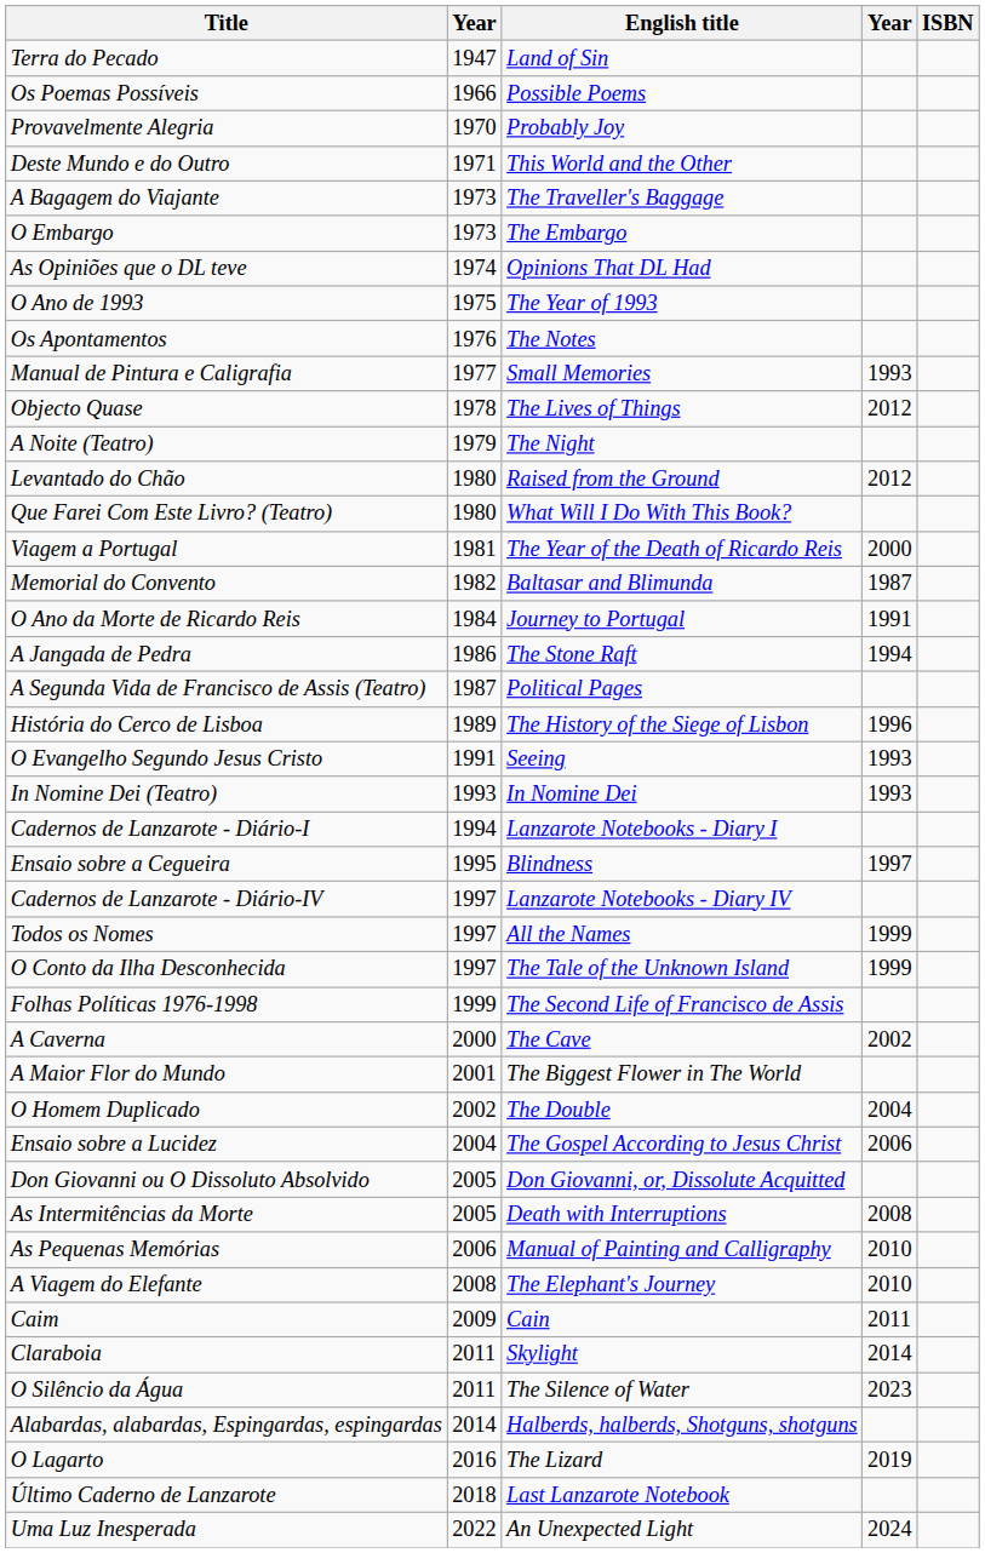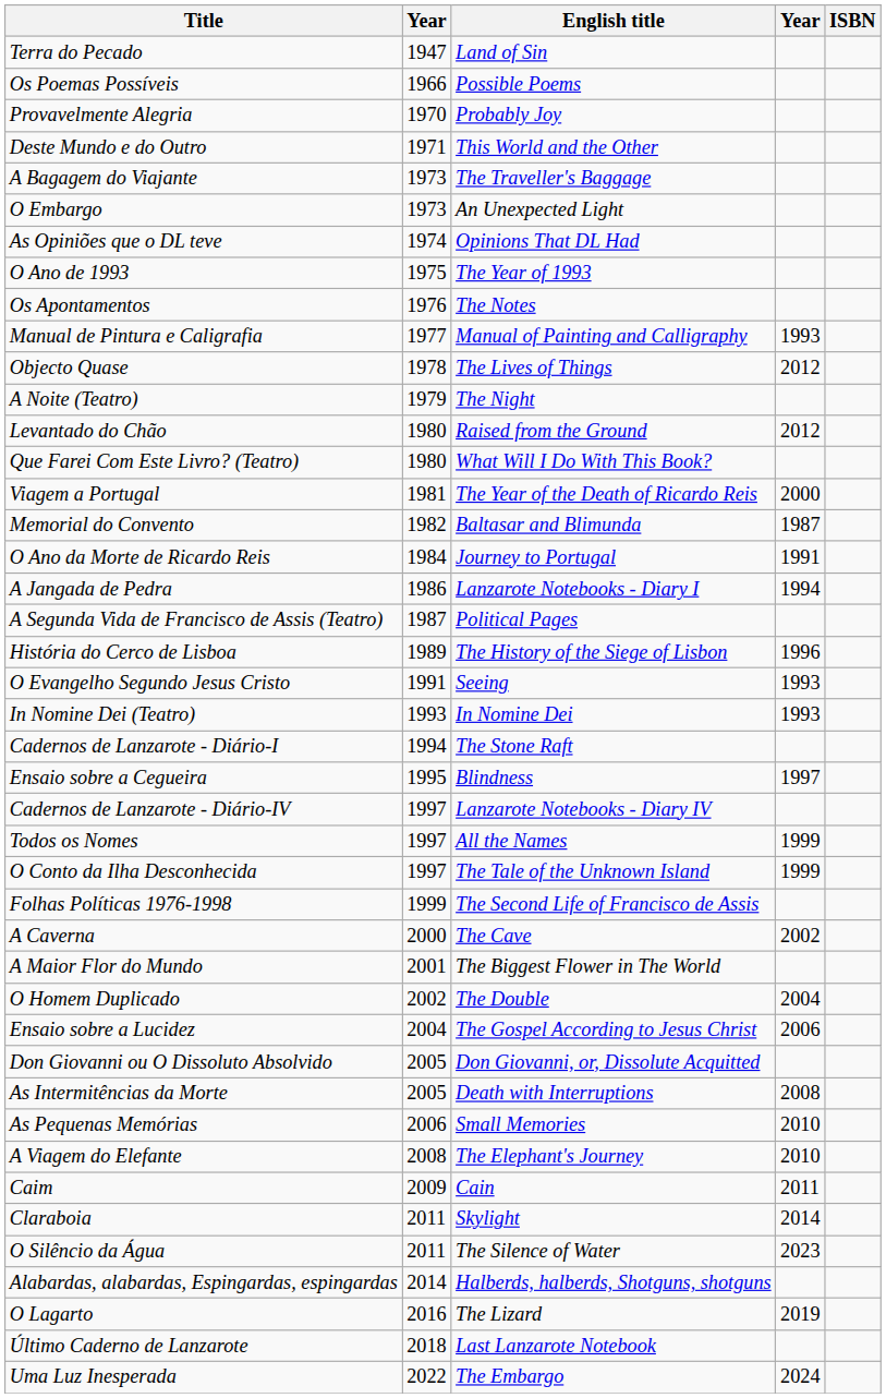 <table class="wikitable">
 <tr>
 <th>Title</th>
 <th>Year</th>
 <th>English title</th>
 <th>Year</th>
 <th>ISBN</th>
 </tr>
 <tr>
 <td><em>Terra do Pecado</em></td>
 <td>1947</td>
 <td><em><a href='#'>Land of Sin</a></em></td>
 <td></td>
 <td></td>
 </tr>
 <tr>
 <td><em>Os Poemas Possíveis</em></td>
 <td>1966</td>
 <td><em><a href='#'>Possible Poems</a></em></td>
 <td></td>
 <td></td>
 </tr>
 <tr>
 <td><em>Provavelmente Alegria</em></td>
 <td>1970</td>
 <td><em><a href='#'>Probably Joy</a></em></td>
 <td></td>
 <td></td>
 </tr>
 <tr>
 <td><em>Deste Mundo e do Outro</em></td>
 <td>1971</td>
 <td><em><a href='#'>This World and the Other</a></em></td>
 <td></td>
 <td></td>
 </tr>
 <tr>
 <td><em>A Bagagem do Viajante</em></td>
 <td>1973</td>
 <td><em><a href='#'>The Traveller's Baggage</a></em></td>
 <td></td>
 <td></td>
 </tr>
 <tr>
 <td><em>O Embargo</em></td>
 <td>1973</td>
-<td><em><a href='#'>The Embargo</a></em></td>
+<td><em>An Unexpected Light</em></td>
 <td></td>
 <td></td>
 </tr>
 <tr>
 <td><em>As Opiniões que o DL teve</em></td>
 <td>1974</td>
 <td><em><a href='#'>Opinions That DL Had</a></em></td>
 <td></td>
 <td></td>
 </tr>
 <tr>
 <td><em>O Ano de 1993</em></td>
 <td>1975</td>
 <td><em><a href='#'>The Year of 1993</a></em></td>
 <td></td>
 <td></td>
 </tr>
 <tr>
 <td><em>Os Apontamentos</em></td>
 <td>1976</td>
 <td><em><a href='#'>The Notes</a></em></td>
 <td></td>
 <td></td>
 </tr>
 <tr>
 <td><em>Manual de Pintura e Caligrafia</em></td>
 <td>1977</td>
-<td><em><a href='#'>Small Memories</a></em></td>
+<td><em><a href='#'>Manual of Painting and Calligraphy</a></em></td>
 <td>1993</td>
 <td></td>
 </tr>
 <tr>
 <td><em>Objecto Quase</em></td>
 <td>1978</td>
 <td><em><a href='#'>The Lives of Things</a></em></td>
 <td>2012</td>
 <td></td>
 </tr>
 <tr>
 <td><em>A Noite (Teatro)</em></td>
 <td>1979</td>
 <td><em><a href='#'>The Night</a></em></td>
 <td></td>
 <td></td>
 </tr>
 <tr>
 <td><em>Levantado do Chão</em></td>
 <td>1980</td>
 <td><em><a href='#'>Raised from the Ground</a></em></td>
 <td>2012</td>
 <td></td>
 </tr>
 <tr>
 <td><em>Que Farei Com Este Livro? (Teatro)</em></td>
 <td>1980</td>
 <td><em><a href='#'>What Will I Do With This Book?</a></em></td>
 <td></td>
 <td></td>
 </tr>
 <tr>
 <td><em>Viagem a Portugal</em></td>
 <td>1981</td>
 <td><em><a href='#'>The Year of the Death of Ricardo Reis</a></em></td>
 <td>2000</td>
 <td></td>
 </tr>
 <tr>
 <td><em>Memorial do Convento</em></td>
 <td>1982</td>
 <td><em><a href='#'>Baltasar and Blimunda</a></em></td>
 <td>1987</td>
 <td></td>
 </tr>
 <tr>
 <td><em>O Ano da Morte de Ricardo Reis</em></td>
 <td>1984</td>
 <td><em><a href='#'>Journey to Portugal</a></em></td>
 <td>1991</td>
 <td></td>
 </tr>
 <tr>
 <td><em>A Jangada de Pedra</em></td>
 <td>1986</td>
-<td><em><a href='#'>The Stone Raft</a></em></td>
+<td><em><a href='#'>Lanzarote Notebooks - Diary I</a></em></td>
 <td>1994</td>
 <td></td>
 </tr>
 <tr>
 <td><em>A Segunda Vida de Francisco de Assis (Teatro)</em></td>
 <td>1987</td>
 <td><em><a href='#'>Political Pages</a></em></td>
 <td></td>
 <td></td>
 </tr>
 <tr>
 <td><em>História do Cerco de Lisboa</em></td>
 <td>1989</td>
 <td><em><a href='#'>The History of the Siege of Lisbon</a></em></td>
 <td>1996</td>
 <td></td>
 </tr>
 <tr>
 <td><em>O Evangelho Segundo Jesus Cristo</em></td>
 <td>1991</td>
 <td><em><a href='#'>Seeing</a></em></td>
 <td>1993</td>
 <td></td>
 </tr>
 <tr>
 <td><em>In Nomine Dei (Teatro)</em></td>
 <td>1993</td>
 <td><em><a href='#'>In Nomine Dei</a></em></td>
 <td>1993</td>
 <td></td>
 </tr>
 <tr>
 <td><em>Cadernos de Lanzarote - Diário-I</em></td>
 <td>1994</td>
-<td><em><a href='#'>Lanzarote Notebooks - Diary I</a></em></td>
+<td><em><a href='#'>The Stone Raft</a></em></td>
 <td></td>
 <td></td>
 </tr>
 <tr>
 <td><em>Ensaio sobre a Cegueira</em></td>
 <td>1995</td>
 <td><em><a href='#'>Blindness</a></em></td>
 <td>1997</td>
 <td></td>
 </tr>
 <tr>
 <td><em>Cadernos de Lanzarote - Diário-IV</em></td>
 <td>1997</td>
 <td><em><a href='#'>Lanzarote Notebooks - Diary IV</a></em></td>
 <td></td>
 <td></td>
 </tr>
 <tr>
 <td><em>Todos os Nomes</em></td>
 <td>1997</td>
 <td><em><a href='#'>All the Names</a></em></td>
 <td>1999</td>
 <td></td>
 </tr>
 <tr>
 <td><em>O Conto da Ilha Desconhecida</em></td>
 <td>1997</td>
 <td><em><a href='#'>The Tale of the Unknown Island</a></em></td>
 <td>1999</td>
 <td></td>
 </tr>
 <tr>
 <td><em>Folhas Políticas 1976-1998</em></td>
 <td>1999</td>
 <td><em><a href='#'>The Second Life of Francisco de Assis</a></em></td>
 <td></td>
 <td></td>
 </tr>
 <tr>
 <td><em>A Caverna</em></td>
 <td>2000</td>
 <td><em><a href='#'>The Cave</a></em></td>
 <td>2002</td>
 <td></td>
 </tr>
 <tr>
 <td><em>A Maior Flor do Mundo</em></td>
 <td>2001</td>
 <td><em>The Biggest Flower in The World</em></td>
 <td></td>
 <td></td>
 </tr>
 <tr>
 <td><em>O Homem Duplicado</em></td>
 <td>2002</td>
 <td><em><a href='#'>The Double</a></em></td>
 <td>2004</td>
 <td></td>
 </tr>
 <tr>
 <td><em>Ensaio sobre a Lucidez</em></td>
 <td>2004</td>
 <td><em><a href='#'>The Gospel According to Jesus Christ</a></em></td>
 <td>2006</td>
 <td></td>
 </tr>
 <tr>
 <td><em>Don Giovanni ou O Dissoluto Absolvido</em></td>
 <td>2005</td>
 <td><em><a href='#'>Don Giovanni, or, Dissolute Acquitted</a></em></td>
 <td></td>
 <td></td>
 </tr>
 <tr>
 <td><em>As Intermitências da Morte</em></td>
 <td>2005</td>
 <td><em><a href='#'>Death with Interruptions</a></em></td>
 <td>2008</td>
 <td></td>
 </tr>
 <tr>
 <td><em>As Pequenas Memórias</em></td>
 <td>2006</td>
-<td><em><a href='#'>Manual of Painting and Calligraphy</a></em></td>
+<td><em><a href='#'>Small Memories</a></em></td>
 <td>2010</td>
 <td></td>
 </tr>
 <tr>
 <td><em>A Viagem do Elefante</em></td>
 <td>2008</td>
 <td><em><a href='#'>The Elephant's Journey</a></em></td>
 <td>2010</td>
 <td></td>
 </tr>
 <tr>
 <td><em>Caim</em></td>
 <td>2009</td>
 <td><em><a href='#'>Cain</a></em></td>
 <td>2011</td>
 <td></td>
 </tr>
 <tr>
 <td><em>Claraboia</em></td>
 <td>2011</td>
 <td><em><a href='#'>Skylight</a></em></td>
 <td>2014</td>
 <td></td>
 </tr>
 <tr>
 <td><em>O Silêncio da Água</em></td>
 <td>2011</td>
 <td><em>The Silence of Water</em></td>
 <td>2023</td>
 <td></td>
 </tr>
 <tr>
 <td><em>Alabardas, alabardas, Espingardas, espingardas</em></td>
 <td>2014</td>
 <td><em><a href='#'>Halberds, halberds, Shotguns, shotguns</a></em></td>
 <td></td>
 <td></td>
 </tr>
 <tr>
 <td><em>O Lagarto</em></td>
 <td>2016</td>
 <td><em>The Lizard</em></td>
 <td>2019</td>
 <td></td>
 </tr>
 <tr>
 <td><em>Último Caderno de Lanzarote</em></td>
 <td>2018</td>
 <td><em><a href='#'>Last Lanzarote Notebook</a></em></td>
 <td></td>
 <td></td>
 </tr>
 <tr>
 <td><em>Uma Luz Inesperada</em></td>
 <td>2022</td>
-<td><em>An Unexpected Light</em></td>
+<td><em><a href='#'>The Embargo</a></em></td>
 <td>2024</td>
 <td></td>
 </tr>
 </table>
